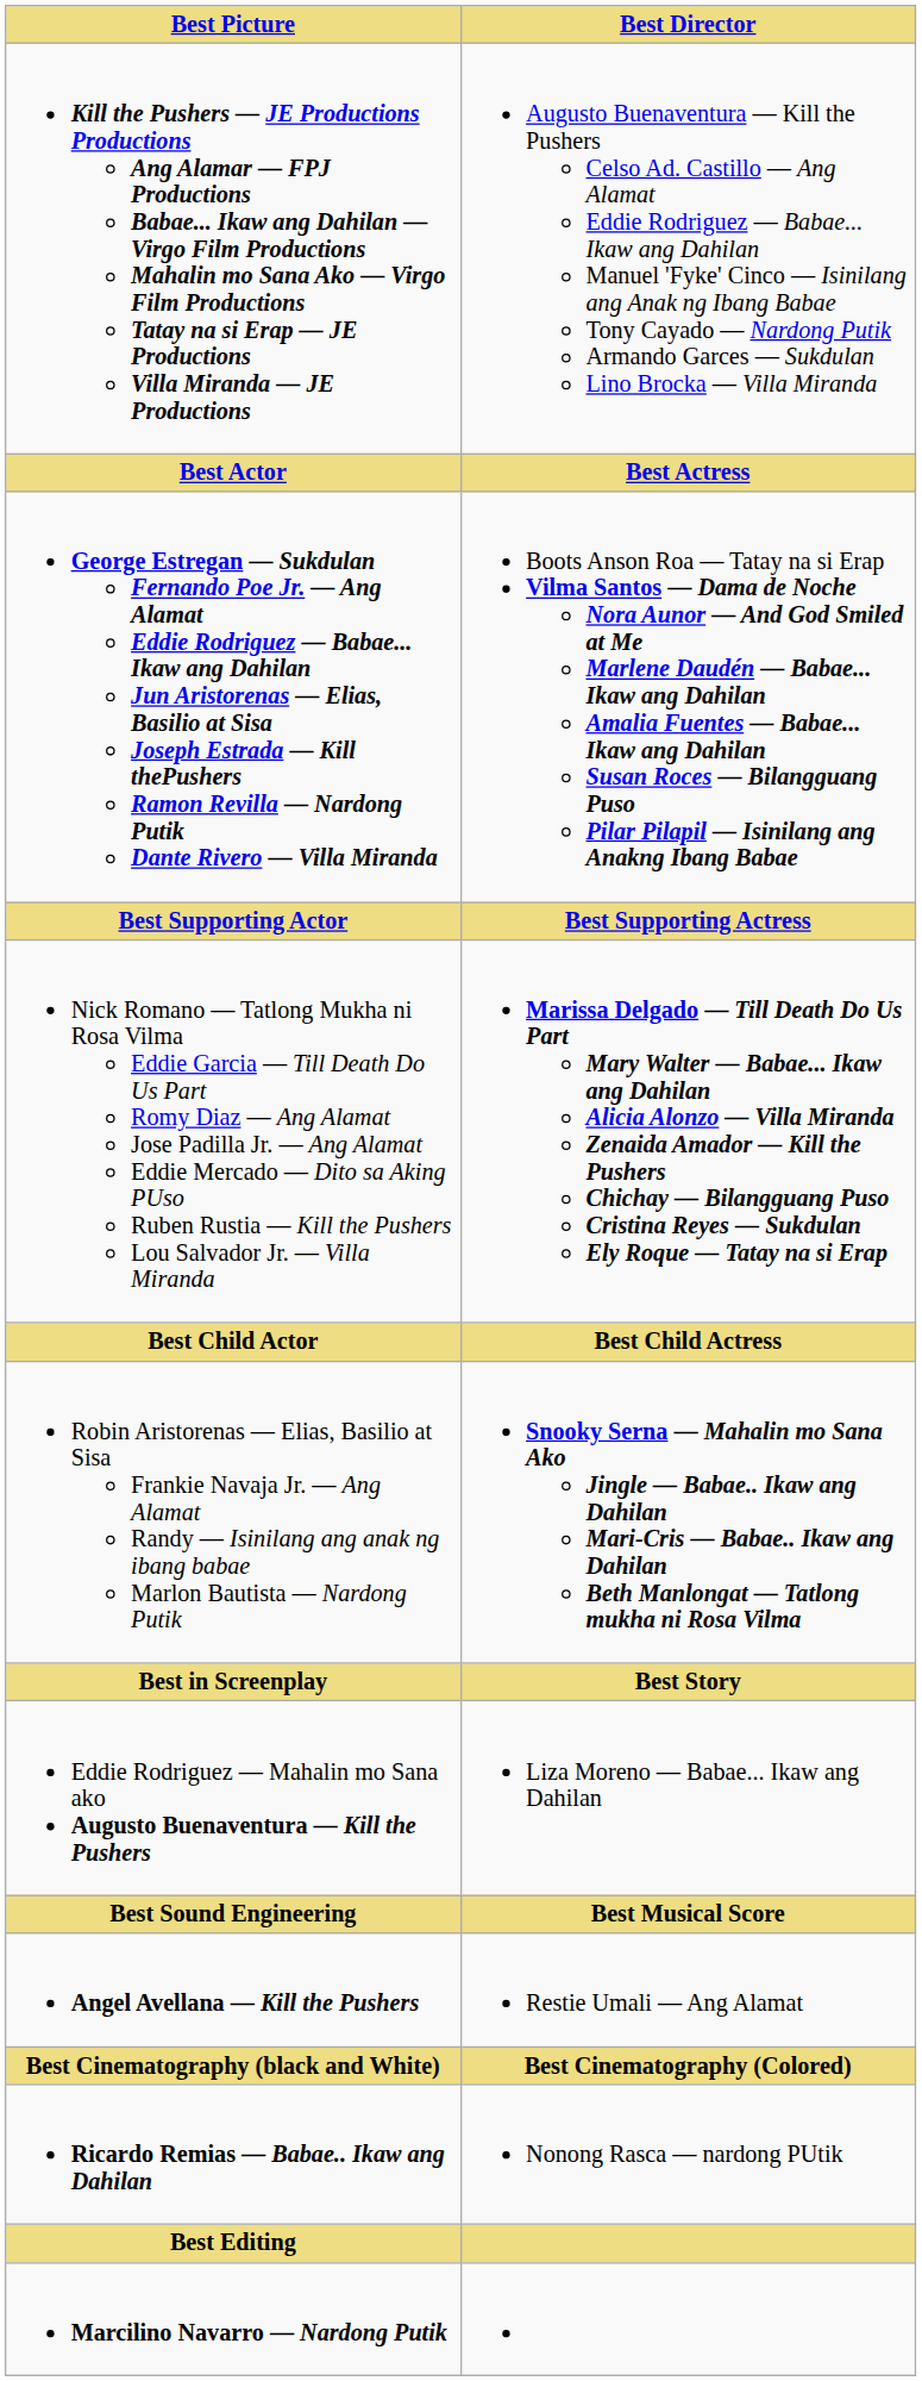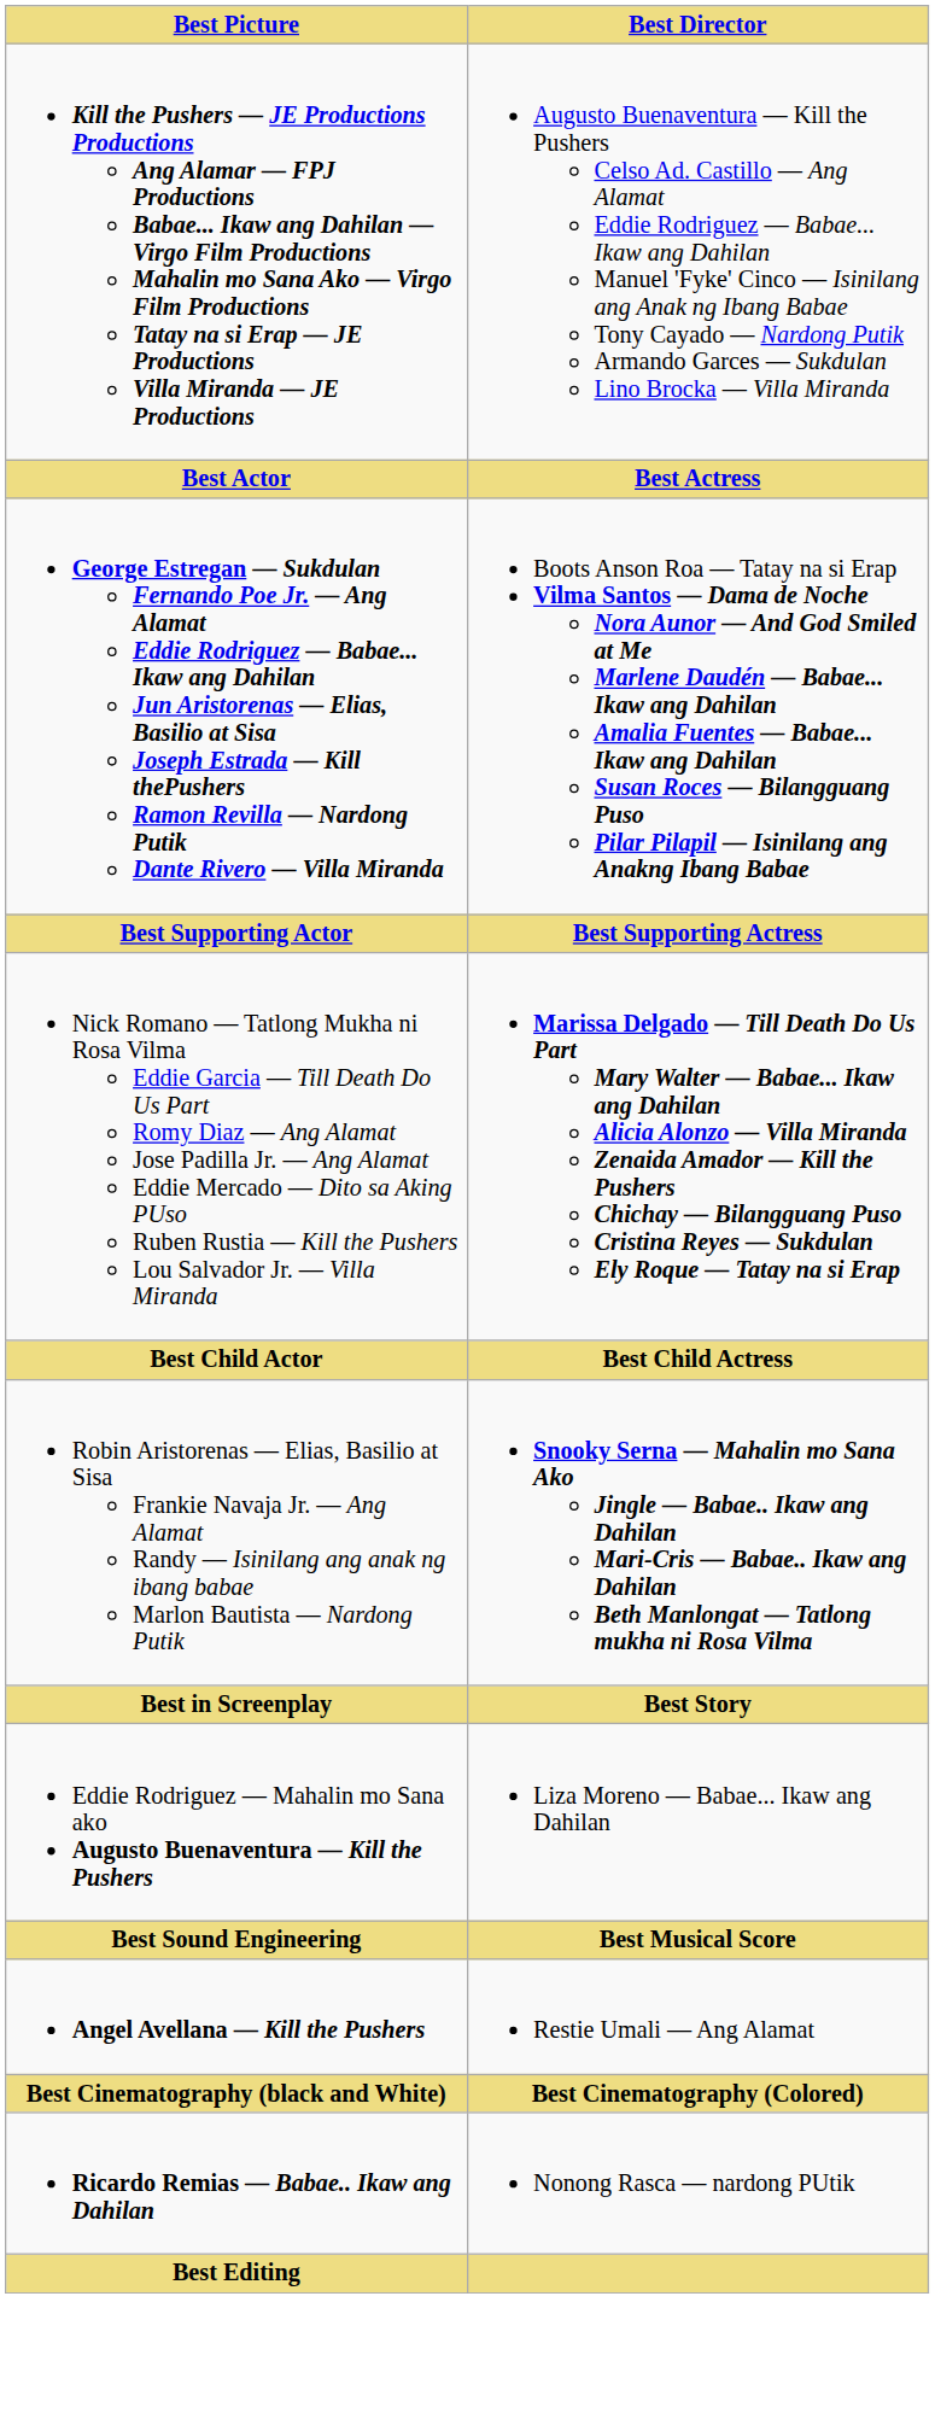 <table class=wikitable>
 <tr>
 <th style="background:#EEDD82; width:50%"><a href='#'>Best Picture</a></th>
 <th style="background:#EEDD82; width:50%"><a href='#'>Best Director</a></th>
 </tr>
 <tr>
 <td valign="top"><br><ul><li><strong><em>Kill the Pushers<em> — <a href='#'>JE Productions Productions</a><strong><ul><li>Ang Alamar — </em>FPJ Productions<em></li><li>Babae... Ikaw ang Dahilan — </em>Virgo Film Productions<em></li><li>Mahalin mo Sana Ako — </em>Virgo Film Productions<em></li><li>Tatay na si Erap — </em>JE Productions<em></li><li>Villa Miranda — </em>JE Productions<em></li></ul></li></ul></td>
 <td valign="top"><br><ul><li></strong><a href='#'>Augusto Buenaventura</a> — </em>Kill the Pushers</em></strong><ul><li><a href='#'>Celso Ad. Castillo</a> — <em>Ang Alamat</em></li><li><a href='#'>Eddie Rodriguez</a> — <em>Babae... Ikaw ang Dahilan</em></li><li>Manuel 'Fyke' Cinco — <em>Isinilang ang Anak ng Ibang Babae</em></li><li>Tony Cayado — <em><a href='#'>Nardong Putik</a></em></li><li>Armando Garces — <em>Sukdulan</em></li><li><a href='#'>Lino Brocka</a> — <em>Villa Miranda</em></li></ul></li></ul></td>
 </tr>
 <tr>
 <th style="background:#EEDD82; width:50%"><a href='#'>Best Actor</a></th>
 <th style="background:#EEDD82; width:50%"><a href='#'>Best Actress</a></th>
 </tr>
 <tr>
 <td valign="top"><br><ul><li><strong><a href='#'>George Estregan</a> — <em>Sukdulan<strong><em><ul><li><a href='#'>Fernando Poe Jr.</a> — </em>Ang Alamat<em></li><li><a href='#'>Eddie Rodriguez</a> — </em>Babae... Ikaw ang Dahilan<em></li><li><a href='#'>Jun Aristorenas</a> — </em>Elias, Basilio at Sisa<em></li><li><a href='#'>Joseph Estrada</a> — </em>Kill thePushers<em></li><li><a href='#'>Ramon Revilla</a> — </em>Nardong Putik<em></li><li><a href='#'>Dante Rivero</a> — </em>Villa Miranda<em></li></ul></li></ul></td>
 <td valign="top"><br><ul><li></strong>Boots Anson Roa — </em>Tatay na si Erap</em></strong></li><li><strong><a href='#'>Vilma Santos</a> — <em>Dama de Noche<strong><em><ul><li><a href='#'>Nora Aunor</a> — </em>And God Smiled at Me<em></li><li><a href='#'>Marlene Daudén</a> — </em>Babae... Ikaw ang Dahilan<em></li><li><a href='#'>Amalia Fuentes</a> — </em>Babae... Ikaw ang Dahilan<em></li><li><a href='#'>Susan Roces</a> — </em>Bilangguang Puso<em></li><li><a href='#'>Pilar Pilapil</a> — </em>Isinilang ang Anakng Ibang Babae<em></li></ul></li></ul></td>
 </tr>
 <tr>
 <th style="background:#EEDD82; width:50%"><a href='#'>Best Supporting Actor</a></th>
 <th style="background:#EEDD82; width:50%"><a href='#'>Best Supporting Actress</a></th>
 </tr>
 <tr>
 <td valign="top"><br><ul><li></strong>Nick Romano — </em>Tatlong Mukha ni Rosa Vilma</em></strong><ul><li><a href='#'>Eddie Garcia</a> — <em>Till Death Do Us Part</em></li><li><a href='#'>Romy Diaz</a> — <em>Ang Alamat</em></li><li>Jose Padilla Jr. — <em>Ang Alamat</em></li><li>Eddie Mercado — <em>Dito sa Aking PUso</em></li><li>Ruben Rustia — <em>Kill the Pushers</em></li><li>Lou Salvador Jr. — <em>Villa Miranda</em></li></ul></li></ul></td>
 <td valign="top"><br><ul><li><strong><a href='#'>Marissa Delgado</a> — <em>Till Death Do Us Part<strong><em><ul><li>Mary Walter — </em>Babae... Ikaw ang Dahilan<em></li><li><a href='#'>Alicia Alonzo</a> — </em>Villa Miranda<em></li><li>Zenaida Amador — </em>Kill the Pushers<em></li><li>Chichay — </em>Bilangguang Puso<em></li><li>Cristina Reyes — </em>Sukdulan<em></li><li>Ely Roque — </em>Tatay na si Erap<em></li></ul></li></ul></td>
 </tr>
 <tr>
 <th style="background:#EEDD82; width:50%">Best Child Actor</th>
 <th style="background:#EEDD82; width:50%">Best Child Actress</th>
 </tr>
 <tr>
 <td valign="top"><br><ul><li></strong>Robin Aristorenas — </em>Elias, Basilio at Sisa</em></strong><ul><li>Frankie Navaja Jr. — <em>Ang Alamat</em></li><li>Randy — <em>Isinilang ang anak ng ibang babae</em></li><li>Marlon Bautista — <em>Nardong Putik</em></li></ul></li></ul></td>
 <td valign="top"><br><ul><li><strong><a href='#'>Snooky Serna</a> — <em>Mahalin mo Sana Ako<strong><em><ul><li>Jingle — </em>Babae.. Ikaw ang Dahilan<em></li><li>Mari-Cris — </em>Babae.. Ikaw ang Dahilan<em></li><li>Beth Manlongat — </em>Tatlong mukha ni Rosa Vilma<em></li></ul></li></ul></td>
 </tr>
 <tr>
 <th style="background:#EEDD82; width:50%">Best in Screenplay</th>
 <th style="background:#EEDD82; width:50%">Best Story</th>
 </tr>
 <tr>
 <td valign="top"><br><ul><li></strong>Eddie Rodriguez — </em>Mahalin mo Sana ako</em></strong></li><li><strong>Augusto Buenaventura — <em>Kill the Pushers<strong><em></li></ul></td>
 <td valign="top"><br><ul><li></strong>Liza Moreno — </em>Babae... Ikaw ang Dahilan</em></strong></li></ul></td>
 </tr>
 <tr>
 <th style="background:#EEDD82; width:50%">Best Sound Engineering</th>
 <th style="background:#EEDD82; width:50%">Best Musical Score</th>
 </tr>
 <tr>
 <td valign="top"><br><ul><li><strong> Angel Avellana — <em>Kill the Pushers<strong><em></li></ul></td>
 <td valign="top"><br><ul><li></strong> Restie Umali — </em>Ang Alamat</em></strong></li></ul></td>
 </tr>
 <tr>
 <th style="background:#EEDD82; width:50%">Best Cinematography (black and White)</th>
 <th style="background:#EEDD82; width:50%">Best Cinematography (Colored)</th>
 </tr>
 <tr>
 <td valign="top"><br><ul><li><strong> Ricardo Remias — <em>Babae.. Ikaw ang Dahilan<strong><em></li></ul></td>
 <td valign="top"><br><ul><li></strong> Nonong Rasca — </em>nardong PUtik</em></strong></li></ul></td>
 </tr>
 <tr>
 <th style="background:#EEDD82; width:50%">Best Editing</th>
 <th style="background:#EEDD82; width:50%"></th>
 </tr>
 <tr>
-<td valign="top"><br><ul><li><strong> Marcilino Navarro — <em>Nardong Putik<strong><em></li></ul></td>
-<td valign="top"><br><ul><li></li></ul></td>
-</tr>
-<tr>
 </tr>
 </table>
